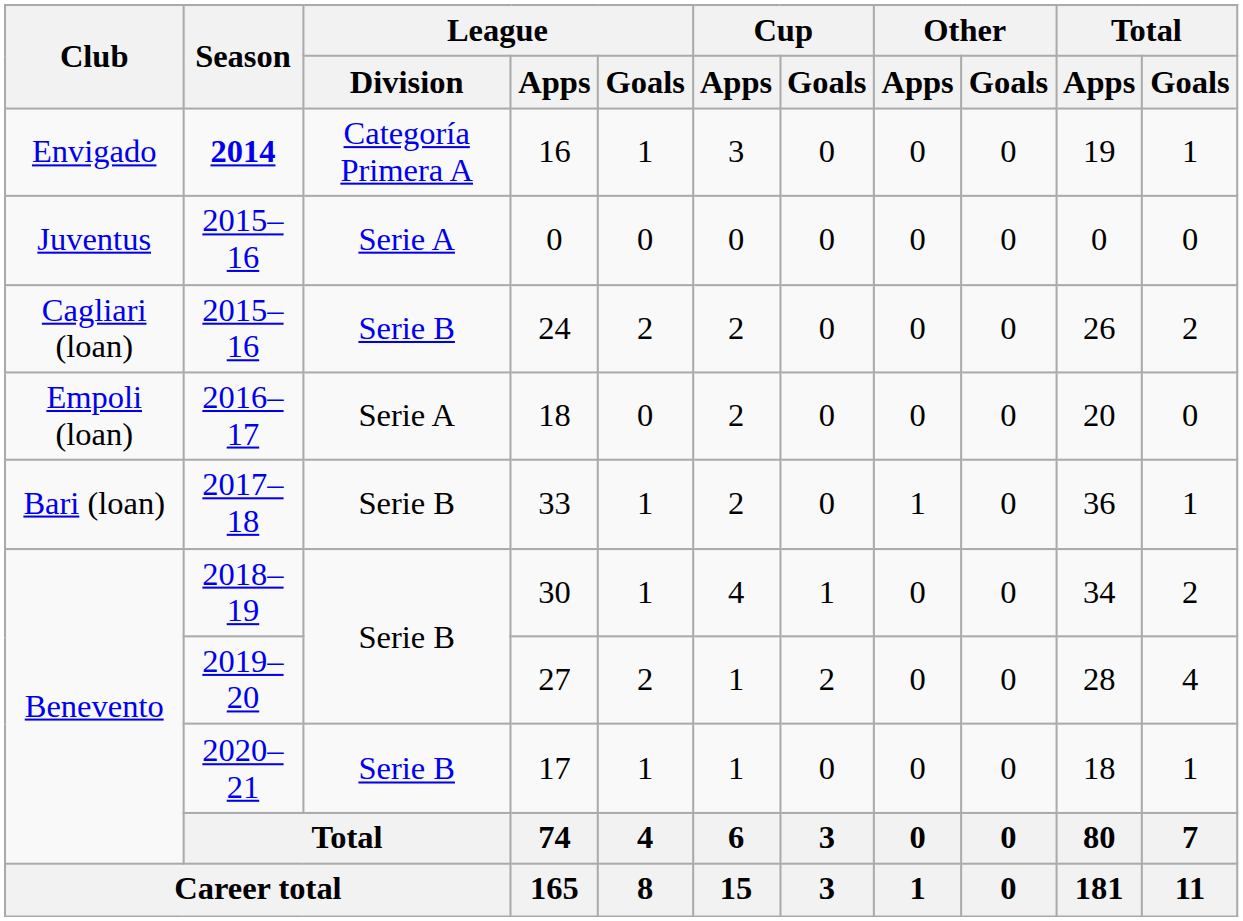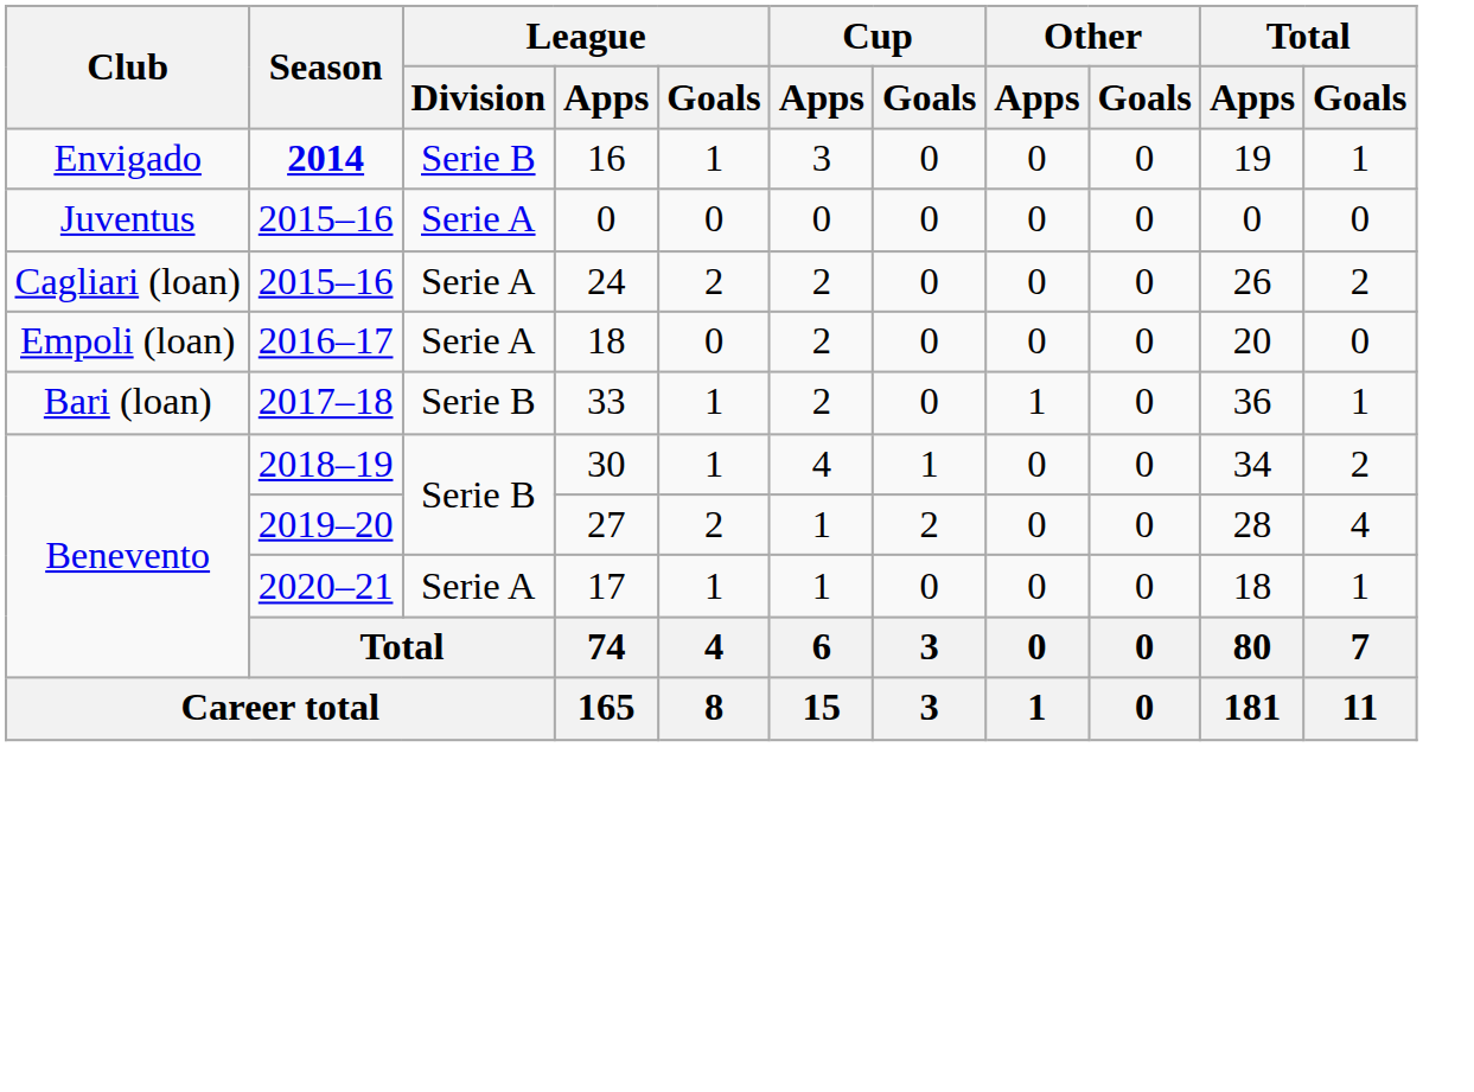 <table class="wikitable" style="text-align: center">
 <tr>
 <th rowspan=2>Club</th>
 <th rowspan=2>Season</th>
 <th colspan=3>League</th>
 <th colspan=2>Cup</th>
 <th colspan=2>Other</th>
 <th colspan=2>Total</th>
 </tr>
 <tr>
 <th>Division</th>
 <th>Apps</th>
 <th>Goals</th>
 <th>Apps</th>
 <th>Goals</th>
 <th>Apps</th>
 <th>Goals</th>
 <th>Apps</th>
 <th>Goals</th>
 </tr>
 <tr>
 <td><a href='#'>Envigado</a></td>
 <td><strong><a href='#'>2014</a></strong></td>
-<td><a href='#'>Categoría Primera A</a></td>
+<td><a href='#'>Serie B</a></td>
 <td>16</td>
 <td>1</td>
 <td>3</td>
 <td>0</td>
 <td>0</td>
 <td>0</td>
 <td>19</td>
 <td>1</td>
 </tr>
 <tr>
 <td><a href='#'>Juventus</a></td>
 <td><a href='#'>2015–16</a></td>
 <td><a href='#'>Serie A</a></td>
 <td>0</td>
 <td>0</td>
 <td>0</td>
 <td>0</td>
 <td>0</td>
 <td>0</td>
 <td>0</td>
 <td>0</td>
 </tr>
 <tr>
 <td><a href='#'>Cagliari</a> (loan)</td>
 <td><a href='#'>2015–16</a></td>
-<td><a href='#'>Serie B</a></td>
+<td>Serie A</td>
 <td>24</td>
 <td>2</td>
 <td>2</td>
 <td>0</td>
 <td>0</td>
 <td>0</td>
 <td>26</td>
 <td>2</td>
 </tr>
 <tr>
 <td><a href='#'>Empoli</a> (loan)</td>
 <td><a href='#'>2016–17</a></td>
 <td>Serie A</td>
 <td>18</td>
 <td>0</td>
 <td>2</td>
 <td>0</td>
 <td>0</td>
 <td>0</td>
 <td>20</td>
 <td>0</td>
 </tr>
 <tr>
 <td><a href='#'>Bari</a> (loan)</td>
 <td><a href='#'>2017–18</a></td>
 <td>Serie B</td>
 <td>33</td>
 <td>1</td>
 <td>2</td>
 <td>0</td>
 <td>1</td>
 <td>0</td>
 <td>36</td>
 <td>1</td>
 </tr>
 <tr>
 <td rowspan="4"><a href='#'>Benevento</a></td>
 <td><a href='#'>2018–19</a></td>
 <td rowspan="2">Serie B</td>
 <td>30</td>
 <td>1</td>
 <td>4</td>
 <td>1</td>
 <td>0</td>
 <td>0</td>
 <td>34</td>
 <td>2</td>
 </tr>
 <tr>
 <td><a href='#'>2019–20</a></td>
 <td>27</td>
 <td>2</td>
 <td>1</td>
 <td>2</td>
 <td>0</td>
 <td>0</td>
 <td>28</td>
 <td>4</td>
 </tr>
 <tr>
 <td><a href='#'>2020–21</a></td>
-<td><a href='#'>Serie B</a></td>
+<td>Serie A</td>
 <td>17</td>
 <td>1</td>
 <td>1</td>
 <td>0</td>
 <td>0</td>
 <td>0</td>
 <td>18</td>
 <td>1</td>
 </tr>
 <tr>
 <th colspan="2">Total</th>
 <th>74</th>
 <th>4</th>
 <th>6</th>
 <th>3</th>
 <th>0</th>
 <th>0</th>
 <th>80</th>
 <th>7</th>
 </tr>
 <tr>
 <th colspan="3">Career total</th>
 <th>165</th>
 <th>8</th>
 <th>15</th>
 <th>3</th>
 <th>1</th>
 <th>0</th>
 <th>181</th>
 <th>11</th>
 </tr>
 </table>
